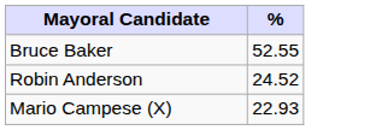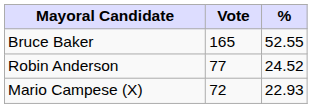 <table class="wikitable">
 <tr>
 <th style="background:#ddf; width:200px;">Mayoral Candidate </th>
+<th style="background:#ddf; width:50px;">Vote</th>
 <th style="background:#ddf; width:30px;">%</th>
 </tr>
 <tr>
 <td>Bruce Baker</td>
+<td>165</td>
 <td>52.55</td>
 </tr>
 <tr>
 <td>Robin Anderson</td>
+<td>77</td>
 <td>24.52</td>
 </tr>
 <tr>
 <td>Mario Campese (X)</td>
+<td>72</td>
 <td>22.93</td>
 </tr>
 </table>
